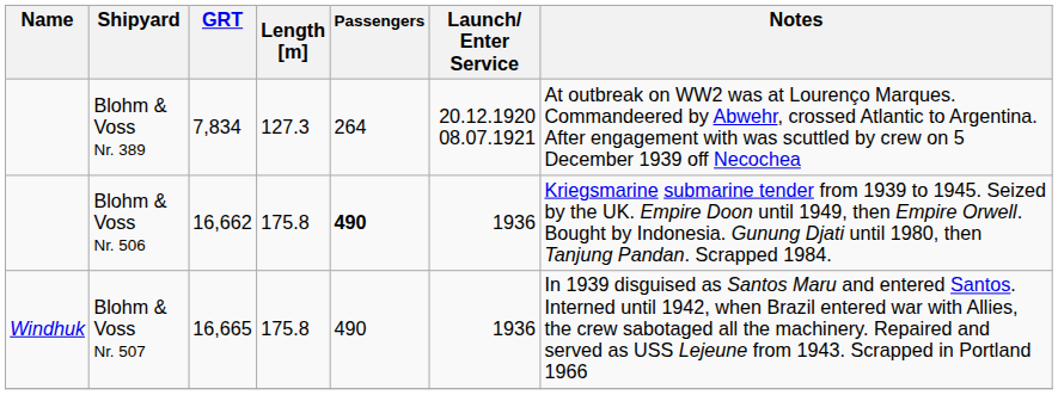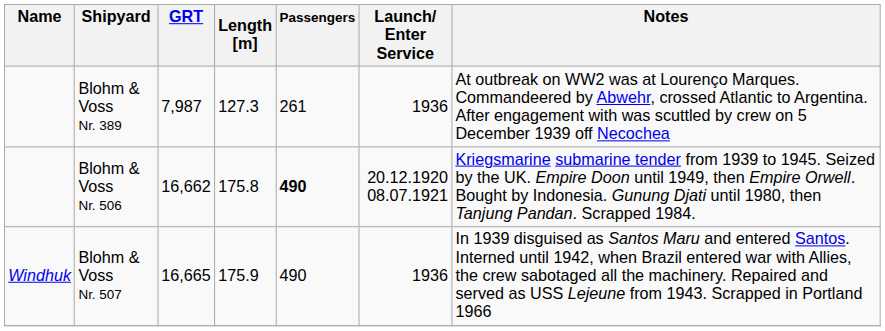 <table class="wikitable -right toptextcells">
 <tr>
 <th valign="top">Name</th>
 <th valign="top">Shipyard</th>
 <th valign="top"><a href='#'>GRT</a></th>
 <th>Length<br>[m]</th>
 <th valign="top"><small> Passengers</small></th>
 <th>Launch/ <br>Enter Service</th>
 <th valign="top">Notes</th>
 </tr>
 <tr>
 <td></td>
 <td>Blohm & Voss<br><small> Nr. 389</small></td>
-<td>7,834</td>
+<td>7,987</td>
 <td>127.3</td>
-<td>264</td>
-<td style="text-align:right;">20.12.1920<br>08.07.1921</td>
+<td>261</td>
+<td style="text-align:right;">1936</td>
 <td>At outbreak on WW2 was at Lourenço Marques. Commandeered by <a href='#'>Abwehr</a>, crossed Atlantic to Argentina. After engagement with  was scuttled by crew on 5 December 1939 off <a href='#'>Necochea</a></td>
 </tr>
 <tr>
 <td></td>
 <td>Blohm & Voss<br><small> Nr. 506</small></td>
 <td>16,662</td>
 <td>175.8</td>
 <td><strong>490</strong></td>
-<td style="text-align:right;">1936</td>
+<td style="text-align:right;">20.12.1920<br>08.07.1921</td>
 <td><a href='#'>Kriegsmarine</a> <a href='#'>submarine tender</a> from 1939 to 1945. Seized by the UK. <em>Empire Doon</em> until 1949, then <em>Empire Orwell</em>. Bought by Indonesia. <em>Gunung Djati</em> until 1980, then <em>Tanjung Pandan</em>. Scrapped 1984.</td>
 </tr>
 <tr>
 <td><em><a href='#'>Windhuk</a></em></td>
 <td>Blohm & Voss<br><small> Nr. 507</small></td>
 <td>16,665</td>
-<td>175.8</td>
+<td>175.9</td>
 <td>490</td>
 <td style="text-align:right;">1936</td>
 <td>In 1939 disguised as <em>Santos Maru</em> and entered <a href='#'>Santos</a>. Interned until 1942, when Brazil entered war with Allies, the crew sabotaged all the machinery. Repaired and served as USS <em>Lejeune</em> from 1943. Scrapped in Portland 1966</td>
 </tr>
 <tr>
 </tr>
 </table>
